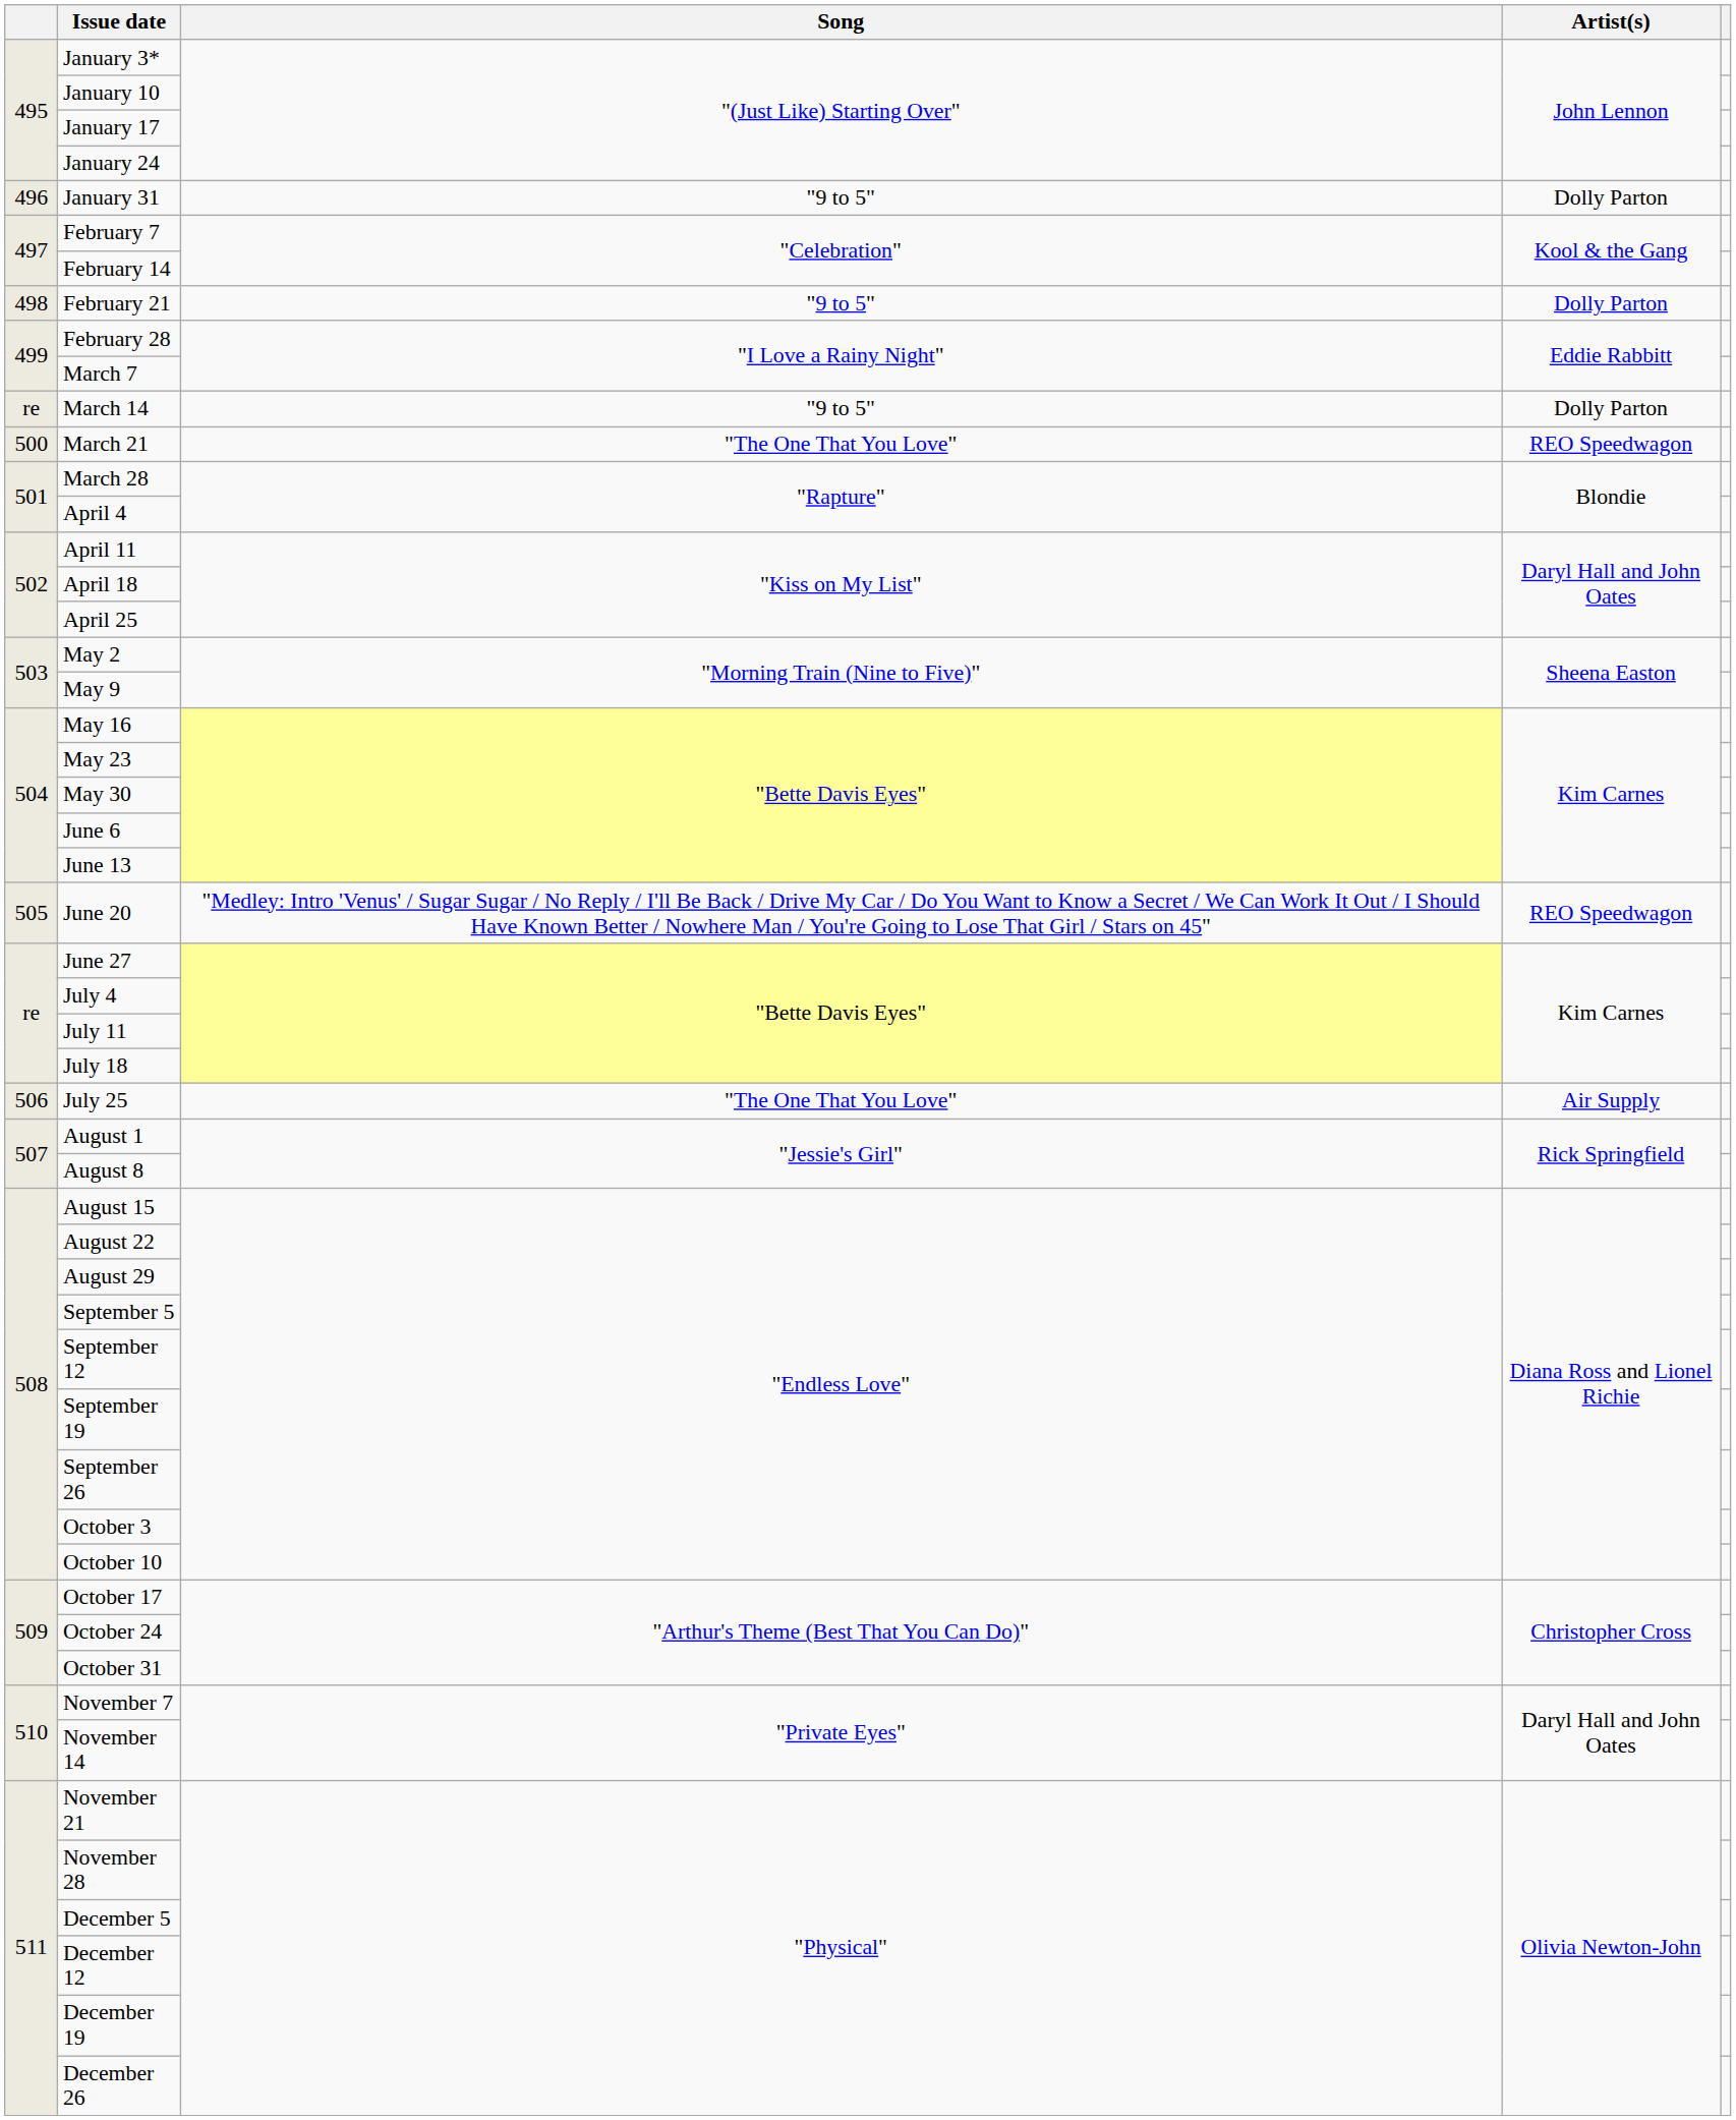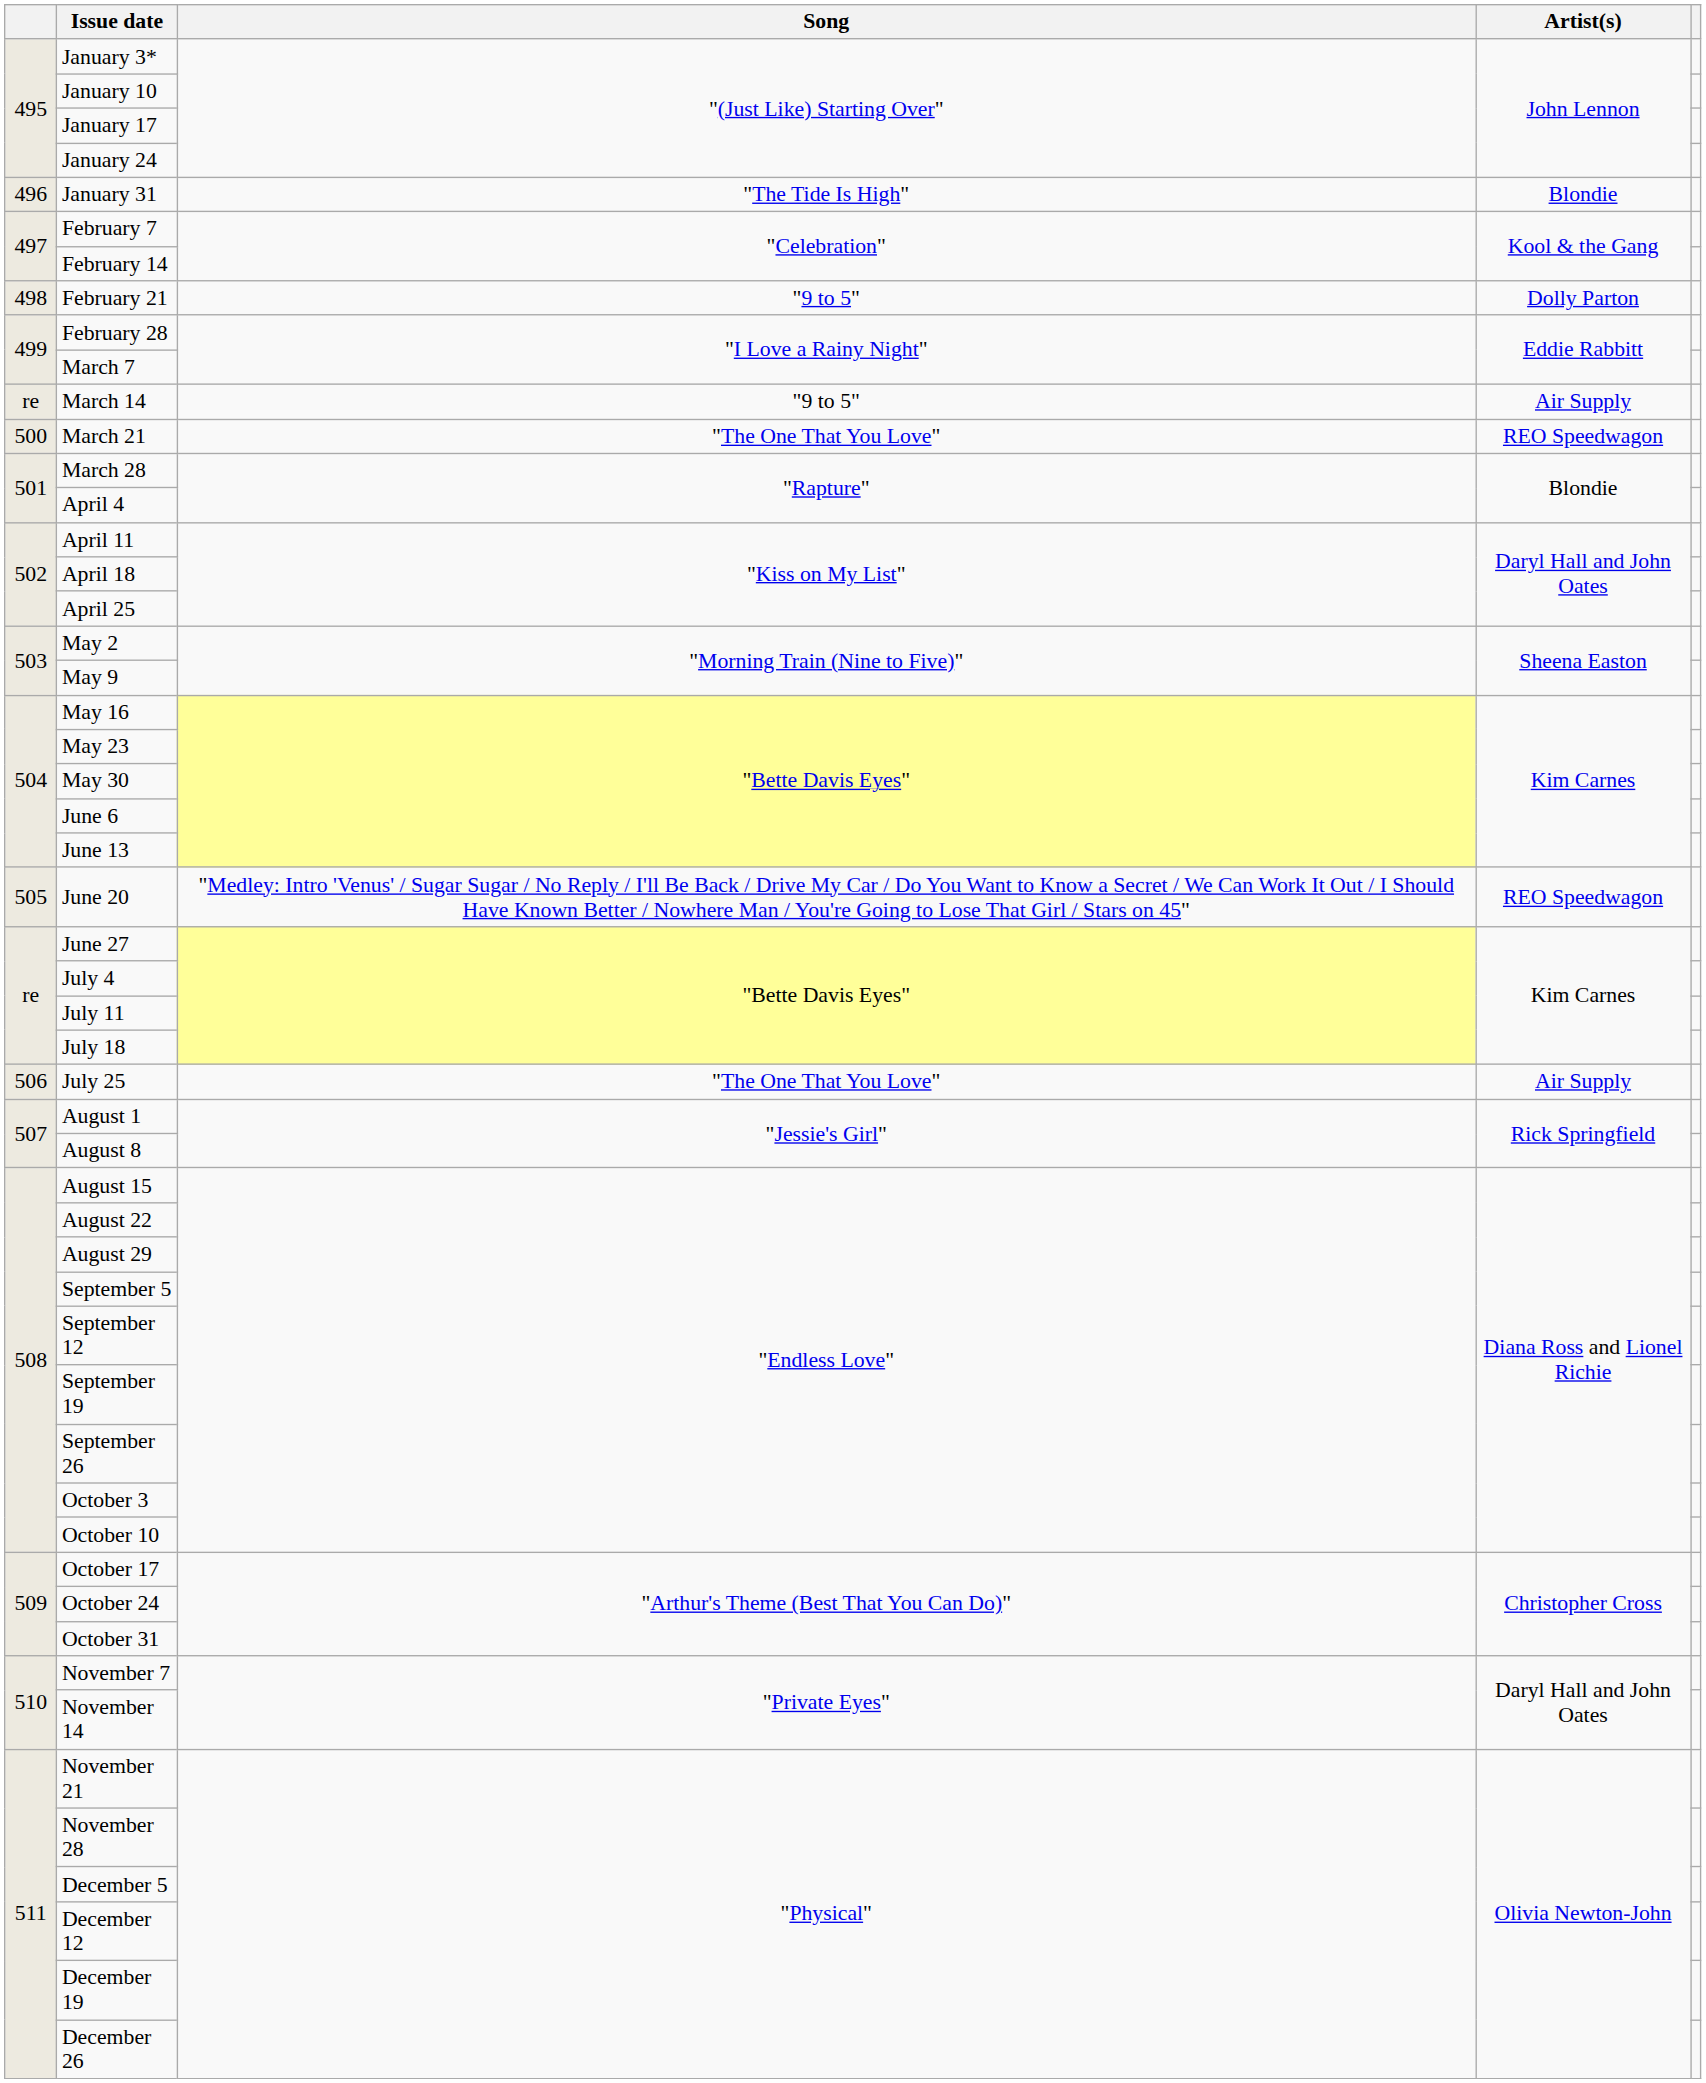 <table class="wikitable">
 <tr>
 <th width=31></th>
 <th>Issue date</th>
 <th>Song</th>
 <th>Artist(s)</th>
 <th></th>
 </tr>
 <tr>
 <td align="center" bgcolor=EDEAE0 rowspan=4>495</td>
 <td>January 3*</td>
 <td align="center" rowspan="4">"<a href='#'>(Just Like) Starting Over</a>"</td>
 <td align="center" rowspan="4"><a href='#'>John Lennon</a></td>
 <td align="center"></td>
 </tr>
 <tr>
 <td>January 10</td>
 <td align="center"></td>
 </tr>
 <tr>
 <td>January 17</td>
 <td align="center"></td>
 </tr>
 <tr>
 <td>January 24</td>
 <td align="center"></td>
 </tr>
 <tr>
 <td align="center" bgcolor=EDEAE0>496</td>
 <td>January 31</td>
-<td align="center">"9 to 5"</td>
-<td align="center">Dolly Parton</td>
+<td align="center">"<a href='#'>The Tide Is High</a>"</td>
+<td align="center"><a href='#'>Blondie</a></td>
 <td align="center"></td>
 </tr>
 <tr>
 <td align="center" bgcolor=EDEAE0 rowspan=2>497</td>
 <td>February 7</td>
 <td align="center" rowspan="2">"<a href='#'>Celebration</a>"</td>
 <td align="center" rowspan="2"><a href='#'>Kool & the Gang</a></td>
 <td align="center"></td>
 </tr>
 <tr>
 <td>February 14</td>
 <td align="center"></td>
 </tr>
 <tr>
 <td align="center" bgcolor=EDEAE0>498</td>
 <td>February 21</td>
 <td align="center">"<a href='#'>9 to 5</a>"</td>
 <td align="center"><a href='#'>Dolly Parton</a></td>
 <td align="center"></td>
 </tr>
 <tr>
 <td align="center" bgcolor=EDEAE0 rowspan=2>499</td>
 <td>February 28</td>
 <td align="center" rowspan="2">"<a href='#'>I Love a Rainy Night</a>"</td>
 <td align="center" rowspan="2"><a href='#'>Eddie Rabbitt</a></td>
 <td align="center"></td>
 </tr>
 <tr>
 <td>March 7</td>
 <td align="center"></td>
 </tr>
 <tr>
 <td align="center" bgcolor=EDEAE0>re</td>
 <td>March 14</td>
 <td align="center">"9 to 5"</td>
-<td align="center">Dolly Parton</td>
+<td align="center"><a href='#'>Air Supply</a></td>
 <td align="center"></td>
 </tr>
 <tr>
 <td align="center" bgcolor=EDEAE0>500</td>
 <td>March 21</td>
 <td align="center">"<a href='#'>The One That You Love</a>"</td>
 <td align="center"><a href='#'>REO Speedwagon</a></td>
 <td align="center"></td>
 </tr>
 <tr>
 <td align="center" bgcolor=EDEAE0 rowspan=2>501</td>
 <td>March 28</td>
 <td align="center" rowspan="2">"<a href='#'>Rapture</a>"</td>
 <td align="center" rowspan="2">Blondie</td>
 <td align="center"></td>
 </tr>
 <tr>
 <td>April 4</td>
 <td align="center"></td>
 </tr>
 <tr>
 <td align="center" bgcolor=EDEAE0 rowspan=3>502</td>
 <td>April 11</td>
 <td align="center" rowspan="3">"<a href='#'>Kiss on My List</a>"</td>
 <td align="center" rowspan="3"><a href='#'>Daryl Hall and John Oates</a></td>
 <td align="center"></td>
 </tr>
 <tr>
 <td>April 18</td>
 <td align="center"></td>
 </tr>
 <tr>
 <td>April 25</td>
 <td align="center"></td>
 </tr>
 <tr>
 <td align="center" bgcolor=EDEAE0 rowspan=2>503</td>
 <td>May 2</td>
 <td align="center" rowspan="2">"<a href='#'>Morning Train (Nine to Five)</a>"</td>
 <td align="center" rowspan="2"><a href='#'>Sheena Easton</a></td>
 <td align="center"></td>
 </tr>
 <tr>
 <td>May 9</td>
 <td align="center"></td>
 </tr>
 <tr>
 <td align="center" bgcolor=EDEAE0 rowspan=5>504</td>
 <td>May 16</td>
 <td bgcolor=#FFFF99 align="center" rowspan="5">"<a href='#'>Bette Davis Eyes</a>"</td>
 <td align="center" rowspan="5"><a href='#'>Kim Carnes</a></td>
 <td align="center"></td>
 </tr>
 <tr>
 <td>May 23</td>
 <td align="center"></td>
 </tr>
 <tr>
 <td>May 30</td>
 <td align="center"></td>
 </tr>
 <tr>
 <td>June 6</td>
 <td align="center"></td>
 </tr>
 <tr>
 <td>June 13</td>
 <td align="center"></td>
 </tr>
 <tr>
 <td align="center" bgcolor=EDEAE0>505</td>
 <td>June 20</td>
 <td align="center">"<a href='#'>Medley: Intro 'Venus' / Sugar Sugar / No Reply / I'll Be Back / Drive My Car / Do You Want to Know a Secret / We Can Work It Out / I Should Have Known Better / Nowhere Man / You're Going to Lose That Girl / Stars on 45</a>"</td>
 <td align="center"><a href='#'>REO Speedwagon</a></td>
 <td align="center"></td>
 </tr>
 <tr>
 <td align="center" bgcolor=EDEAE0 rowspan=4>re</td>
 <td>June 27</td>
 <td bgcolor=#FFFF99 align="center" rowspan="4">"Bette Davis Eyes"</td>
 <td align="center" rowspan="4">Kim Carnes</td>
 <td align="center"></td>
 </tr>
 <tr>
 <td>July 4</td>
 <td align="center"></td>
 </tr>
 <tr>
 <td>July 11</td>
 <td align="center"></td>
 </tr>
 <tr>
 <td>July 18</td>
 <td align="center"></td>
 </tr>
 <tr>
 <td align="center" bgcolor=EDEAE0>506</td>
 <td>July 25</td>
 <td align="center">"<a href='#'>The One That You Love</a>"</td>
 <td align="center"><a href='#'>Air Supply</a></td>
 <td align="center"></td>
 </tr>
 <tr>
 <td align="center" bgcolor=EDEAE0 rowspan=2>507</td>
 <td>August 1</td>
 <td align="center" rowspan="2">"<a href='#'>Jessie's Girl</a>"</td>
 <td align="center" rowspan="2"><a href='#'>Rick Springfield</a></td>
 <td align="center"></td>
 </tr>
 <tr>
 <td>August 8</td>
 <td align="center"></td>
 </tr>
 <tr>
 <td align="center" bgcolor=EDEAE0 rowspan=9>508</td>
 <td>August 15</td>
 <td align="center" rowspan="9">"<a href='#'>Endless Love</a>"</td>
 <td align="center" rowspan="9"><a href='#'>Diana Ross</a> and <a href='#'>Lionel Richie</a></td>
 <td align="center"></td>
 </tr>
 <tr>
 <td>August 22</td>
 <td align="center"></td>
 </tr>
 <tr>
 <td>August 29</td>
 <td align="center"></td>
 </tr>
 <tr>
 <td>September 5</td>
 <td align="center"></td>
 </tr>
 <tr>
 <td>September 12</td>
 <td align="center"></td>
 </tr>
 <tr>
 <td>September 19</td>
 <td align="center"></td>
 </tr>
 <tr>
 <td>September 26</td>
 <td align="center"></td>
 </tr>
 <tr>
 <td>October 3</td>
 <td align="center"></td>
 </tr>
 <tr>
 <td>October 10</td>
 <td align="center"></td>
 </tr>
 <tr>
 <td align="center" bgcolor=EDEAE0 rowspan=3>509</td>
 <td>October 17</td>
 <td align="center" rowspan="3">"<a href='#'>Arthur's Theme (Best That You Can Do)</a>"</td>
 <td align="center" rowspan="3"><a href='#'>Christopher Cross</a></td>
 <td align="center"></td>
 </tr>
 <tr>
 <td>October 24</td>
 <td align="center"></td>
 </tr>
 <tr>
 <td>October 31</td>
 <td align="center"></td>
 </tr>
 <tr>
 <td align="center" bgcolor=EDEAE0 rowspan=2>510</td>
 <td>November 7</td>
 <td align="center" rowspan="2">"<a href='#'>Private Eyes</a>"</td>
 <td align="center" rowspan="2">Daryl Hall and John Oates</td>
 <td align="center"></td>
 </tr>
 <tr>
 <td>November 14</td>
 <td align="center"></td>
 </tr>
 <tr>
 <td align="center" bgcolor=EDEAE0 rowspan=6>511</td>
 <td>November 21</td>
 <td align="center" rowspan="6">"<a href='#'>Physical</a>"</td>
 <td align="center" rowspan="6"><a href='#'>Olivia Newton-John</a></td>
 <td align="center"></td>
 </tr>
 <tr>
 <td>November 28</td>
 <td align="center"></td>
 </tr>
 <tr>
 <td>December 5</td>
 <td align="center"></td>
 </tr>
 <tr>
 <td>December 12</td>
 <td align="center"></td>
 </tr>
 <tr>
 <td>December 19</td>
 <td align="center"></td>
 </tr>
 <tr>
 <td>December 26</td>
 <td align="center"></td>
 </tr>
 </table>
